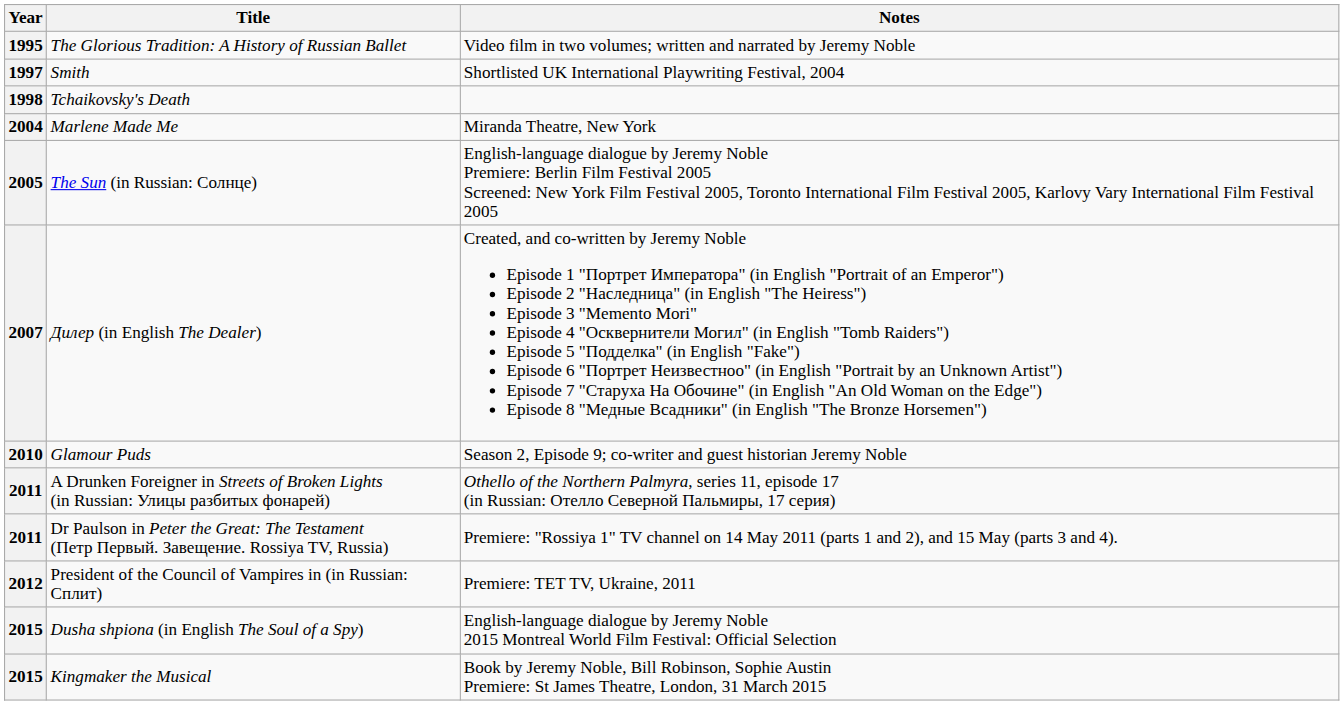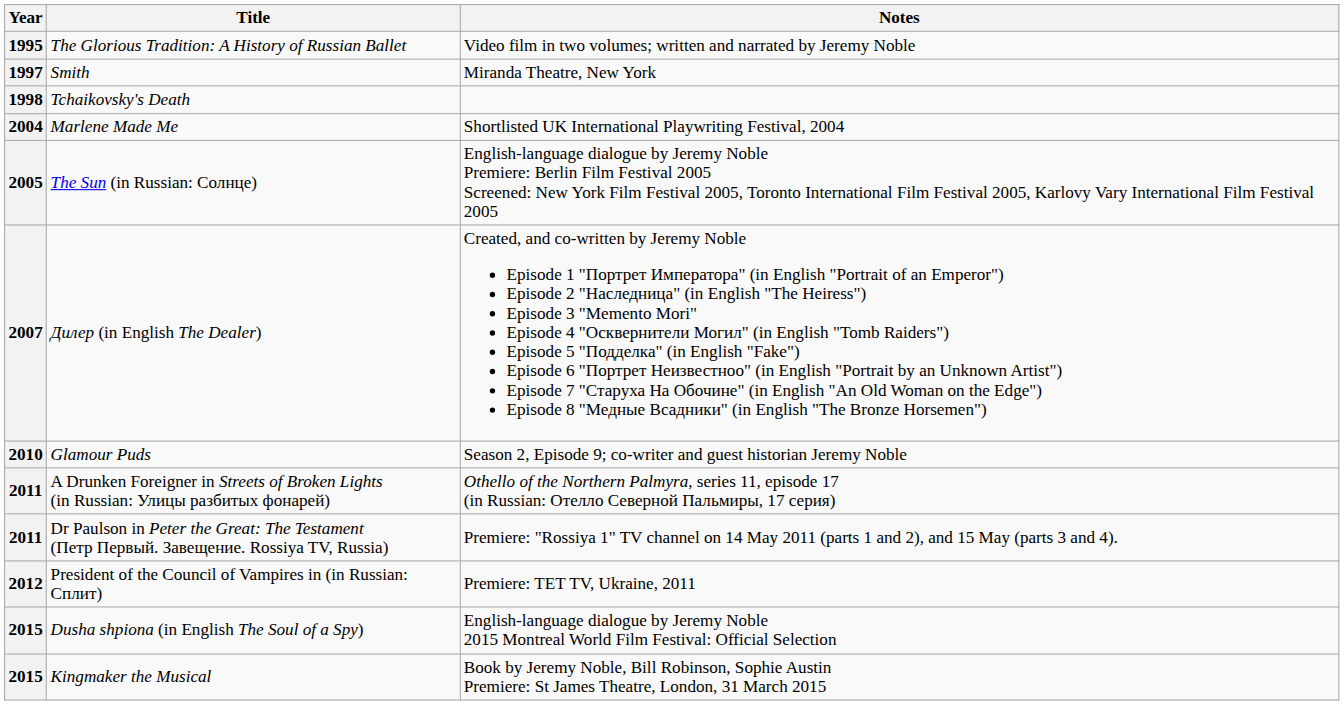 <table class="wikitable plainrowheaders unsortable">
 <tr>
 <th scope="col">Year</th>
 <th scope="col">Title</th>
 <th scope="col">Notes</th>
 </tr>
 <tr>
 <th scope="row">1995</th>
 <td><em>The Glorious Tradition: A History of Russian Ballet</em></td>
 <td>Video film in two volumes; written and narrated by Jeremy Noble</td>
 </tr>
 <tr>
 <th scope="row">1997</th>
 <td><em>Smith</em></td>
-<td>Shortlisted UK International Playwriting Festival, 2004</td>
+<td>Miranda Theatre, New York</td>
 </tr>
 <tr>
 <th scope="row">1998</th>
 <td><em>Tchaikovsky's Death</em></td>
 <td></td>
 </tr>
 <tr>
 <th scope="row">2004</th>
 <td><em>Marlene Made Me</em></td>
-<td>Miranda Theatre, New York</td>
+<td>Shortlisted UK International Playwriting Festival, 2004</td>
 </tr>
 <tr>
 <th scope="row">2005</th>
 <td><em><a href='#'>The Sun</a></em> (in Russian: Солнце)</td>
 <td>English-language dialogue by Jeremy Noble<br>Premiere: Berlin Film Festival 2005<br>Screened: New York Film Festival 2005, Toronto International Film Festival 2005, Karlovy Vary International Film Festival 2005</td>
 </tr>
 <tr>
 <th scope="row">2007</th>
 <td><em>Дилер</em> (in English <em>The Dealer</em>)</td>
 <td>Created, and co-written by Jeremy Noble<br><ul><li>Episode 1 "Портрет Императора" (in English "Portrait of an Emperor")</li><li>Episode 2 "Наследница" (in English "The Heiress")</li><li>Episode 3 "Memento Mori"</li><li>Episode 4 "Осквернители Могил" (in English "Tomb Raiders")</li><li>Episode 5 "Подделка" (in English "Fake")</li><li>Episode 6 "Портрет Неизвестноо" (in English "Portrait by an Unknown Artist")</li><li>Episode 7 "Старуха На Обочине" (in English "An Old Woman on the Edge")</li><li>Episode 8 "Медные Всадники" (in English "The Bronze Horsemen")</li></ul></td>
 </tr>
 <tr>
 <th scope="row">2010</th>
 <td><em>Glamour Puds</em></td>
 <td>Season 2, Episode 9; co-writer and guest historian Jeremy Noble</td>
 </tr>
 <tr>
 <th scope="row">2011</th>
 <td>A Drunken Foreigner in <em>Streets of Broken Lights</em><br>(in Russian: Улицы разбитых фонарей)</td>
 <td><em>Othello of the Northern Palmyra</em>, series 11, episode 17<br>(in Russian: Отелло Северной Пальмиры, 17 серия)</td>
 </tr>
 <tr>
 <th scope="row">2011</th>
 <td>Dr Paulson in <em>Peter the Great: The Testament</em><br>(Петр Первый. Завещение. Rossiya TV, Russia)</td>
 <td>Premiere: "Rossiya 1" TV channel on 14 May 2011 (parts 1 and 2), and 15 May (parts 3 and 4).</td>
 </tr>
 <tr>
 <th scope="row">2012</th>
 <td>President of the Council of Vampires in  (in Russian: Сплит)</td>
 <td>Premiere: TET TV, Ukraine, 2011</td>
 </tr>
 <tr>
 <th scope="row">2015</th>
 <td><em>Dusha shpiona</em> (in English <em>The Soul of a Spy</em>)</td>
 <td>English-language dialogue by Jeremy Noble<br>2015 Montreal World Film Festival: Official Selection</td>
 </tr>
 <tr>
 <th scope="row">2015</th>
 <td><em>Kingmaker the Musical</em></td>
 <td>Book by Jeremy Noble, Bill Robinson, Sophie Austin<br>Premiere: St James Theatre, London, 31 March 2015</td>
 </tr>
 </table>
